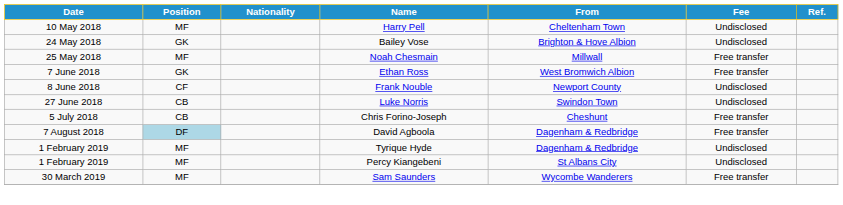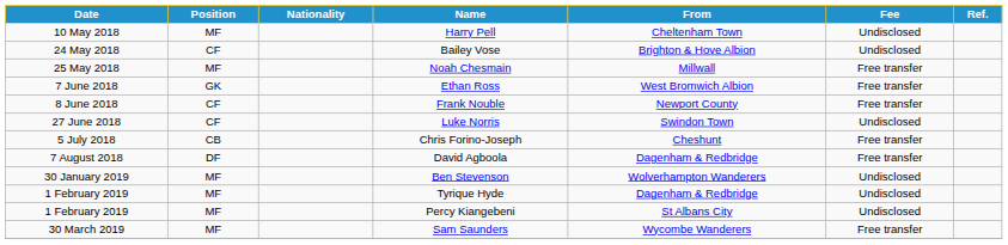 <table class="wikitable" style="text-align:center; font-size:90%; width:100%;">
 <tr>
 <th style="background:#2191CC; color:white; border:1px solid #F7C408; text-align:center;">Date</th>
 <th style="background:#2191CC; color:white; border:1px solid #F7C408; text-align:center;">Position</th>
 <th style="background:#2191CC; color:white; border:1px solid #F7C408; text-align:center;">Nationality</th>
 <th style="background:#2191CC; color:white; border:1px solid #F7C408; text-align:center;">Name</th>
 <th style="background:#2191CC; color:white; border:1px solid #F7C408; text-align:center;">From</th>
 <th style="background:#2191CC; color:white; border:1px solid #F7C408; text-align:center;">Fee</th>
 <th style="background:#2191CC; color:white; border:1px solid #F7C408; text-align:center;">Ref.</th>
 </tr>
 <tr>
 <td>10 May 2018</td>
 <td>MF</td>
 <td></td>
 <td><a href='#'>Harry Pell</a></td>
 <td> <a href='#'>Cheltenham Town</a></td>
 <td>Undisclosed</td>
 <td></td>
 </tr>
 <tr>
 <td>24 May 2018</td>
-<td>GK</td>
+<td>CF</td>
 <td></td>
 <td>Bailey Vose</td>
 <td> <a href='#'>Brighton & Hove Albion</a></td>
 <td>Undisclosed</td>
 <td></td>
 </tr>
 <tr>
 <td>25 May 2018</td>
 <td>MF</td>
 <td></td>
 <td><a href='#'>Noah Chesmain</a></td>
 <td> <a href='#'>Millwall</a></td>
 <td>Free transfer</td>
 <td></td>
 </tr>
 <tr>
 <td>7 June 2018</td>
 <td>GK</td>
 <td></td>
 <td><a href='#'>Ethan Ross</a></td>
 <td> <a href='#'>West Bromwich Albion</a></td>
 <td>Free transfer</td>
 <td></td>
 </tr>
 <tr>
 <td>8 June 2018</td>
 <td>CF</td>
 <td></td>
 <td><a href='#'>Frank Nouble</a></td>
 <td> <a href='#'>Newport County</a></td>
-<td>Undisclosed</td>
+<td>Free transfer</td>
 <td></td>
 </tr>
 <tr>
 <td>27 June 2018</td>
-<td>CB</td>
+<td>CF</td>
 <td></td>
 <td><a href='#'>Luke Norris</a></td>
 <td> <a href='#'>Swindon Town</a></td>
 <td>Undisclosed</td>
 <td></td>
 </tr>
 <tr>
 <td>5 July 2018</td>
 <td>CB</td>
 <td></td>
 <td>Chris Forino-Joseph</td>
 <td> <a href='#'>Cheshunt</a></td>
 <td>Free transfer</td>
 <td></td>
 </tr>
 <tr>
 <td>7 August 2018</td>
-<td style="background: lightblue;">DF</td>
+<td>DF</td>
 <td></td>
 <td>David Agboola</td>
 <td> <a href='#'>Dagenham & Redbridge</a></td>
 <td>Free transfer</td>
+<td></td>
+</tr>
+<tr>
+<td>30 January 2019</td>
+<td>MF</td>
+<td></td>
+<td><a href='#'>Ben Stevenson</a></td>
+<td> <a href='#'>Wolverhampton Wanderers</a></td>
+<td>Undisclosed</td>
 <td></td>
 </tr>
 <tr>
 <td>1 February 2019</td>
 <td>MF</td>
 <td></td>
 <td>Tyrique Hyde</td>
 <td> <a href='#'>Dagenham & Redbridge</a></td>
 <td>Undisclosed</td>
 <td></td>
 </tr>
 <tr>
 <td>1 February 2019</td>
 <td>MF</td>
 <td></td>
 <td>Percy Kiangebeni</td>
 <td> <a href='#'>St Albans City</a></td>
 <td>Undisclosed</td>
 <td></td>
 </tr>
 <tr>
 <td>30 March 2019</td>
 <td>MF</td>
 <td></td>
 <td><a href='#'>Sam Saunders</a></td>
 <td> <a href='#'>Wycombe Wanderers</a></td>
 <td>Free transfer</td>
 <td></td>
 </tr>
 <tr>
 </tr>
 </table>
